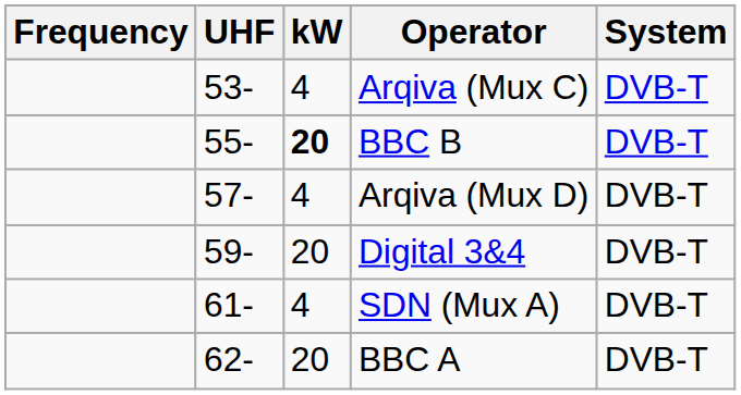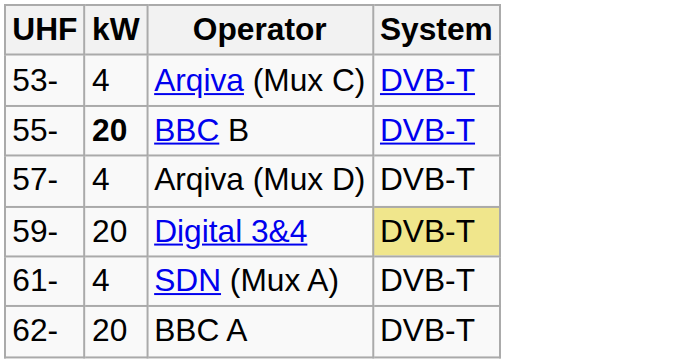 <table class="wikitable sortable">
 <tr>
-<th>Frequency</th>
 <th>UHF</th>
 <th>kW</th>
 <th>Operator</th>
 <th>System</th>
 </tr>
 <tr>
-<td></td>
 <td>53-</td>
 <td>4</td>
 <td><a href='#'>Arqiva</a> (Mux C)</td>
 <td><a href='#'>DVB-T</a></td>
 </tr>
 <tr>
-<td></td>
 <td>55-</td>
 <td><strong>20</strong></td>
 <td><a href='#'>BBC</a> B</td>
 <td><a href='#'>DVB-T</a></td>
 </tr>
 <tr>
-<td></td>
 <td>57-</td>
 <td>4</td>
 <td>Arqiva (Mux D)</td>
 <td>DVB-T</td>
 </tr>
 <tr>
-<td></td>
 <td>59-</td>
 <td>20</td>
 <td><a href='#'>Digital 3&4</a></td>
-<td>DVB-T</td>
+<td style="background: khaki;">DVB-T</td>
 </tr>
 <tr>
-<td></td>
 <td>61-</td>
 <td>4</td>
 <td><a href='#'>SDN</a> (Mux A)</td>
 <td>DVB-T</td>
 </tr>
 <tr>
-<td></td>
 <td>62-</td>
 <td>20</td>
 <td>BBC A</td>
 <td>DVB-T</td>
 </tr>
 </table>
